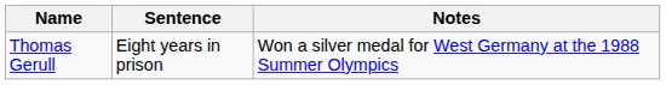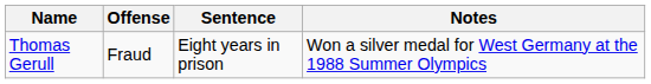 <table class="wikitable">
 <tr>
 <th>Name</th>
+<th>Offense</th>
 <th>Sentence</th>
 <th>Notes</th>
 </tr>
 <tr>
 <td><a href='#'>Thomas Gerull</a></td>
+<td>Fraud</td>
 <td>Eight years in prison</td>
 <td>Won a silver medal for <a href='#'>West Germany at the 1988 Summer Olympics</a></td>
 </tr>
 </table>
